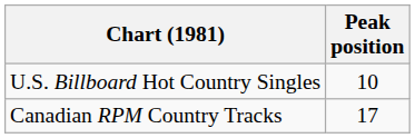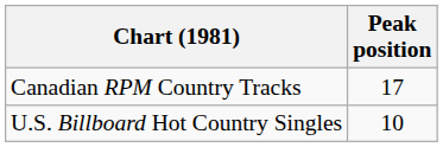 <table class="wikitable sortable">
 <tr>
 <th>Chart (1981)</th>
 <th>Peak<br>position</th>
 </tr>
 <tr>
+<td align="left">Canadian <em>RPM</em> Country Tracks</td>
+<td align="center">17</td>
+</tr>
+<tr>
 <td align="left">U.S. <em>Billboard</em> Hot Country Singles</td>
 <td align="center">10</td>
 </tr>
-<tr>
-<td align="left">Canadian <em>RPM</em> Country Tracks</td>
-<td align="center">17</td>
-</tr>
 </table>
